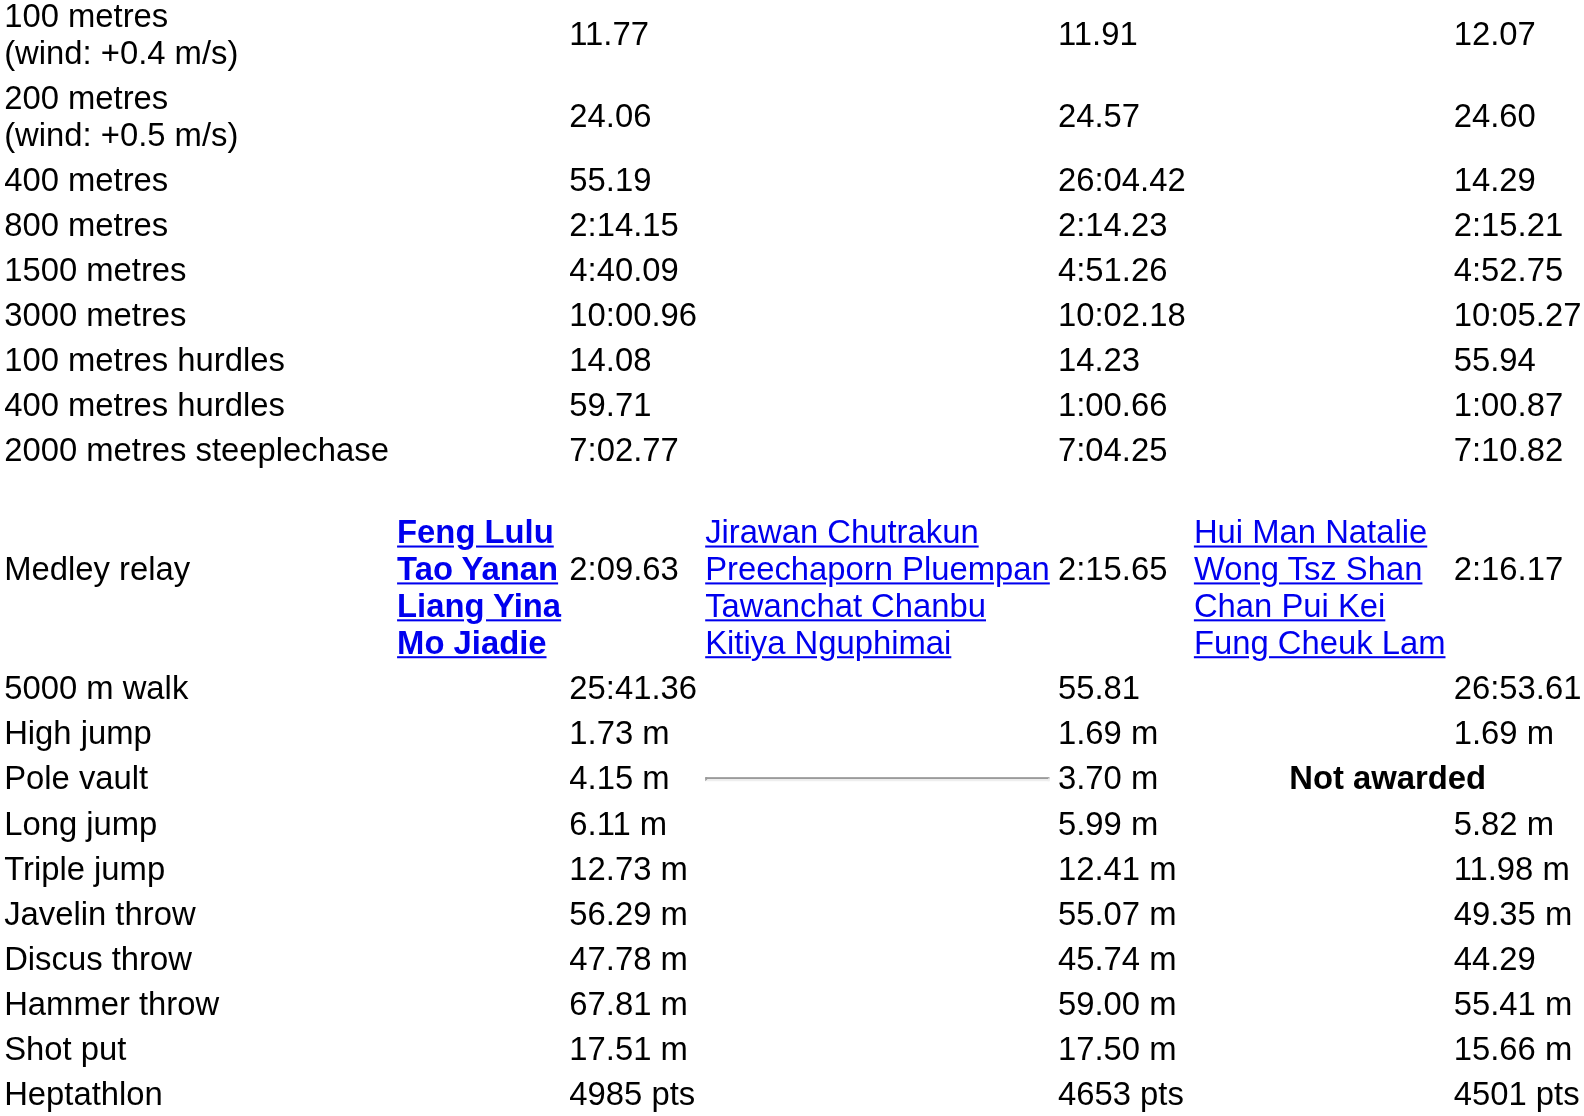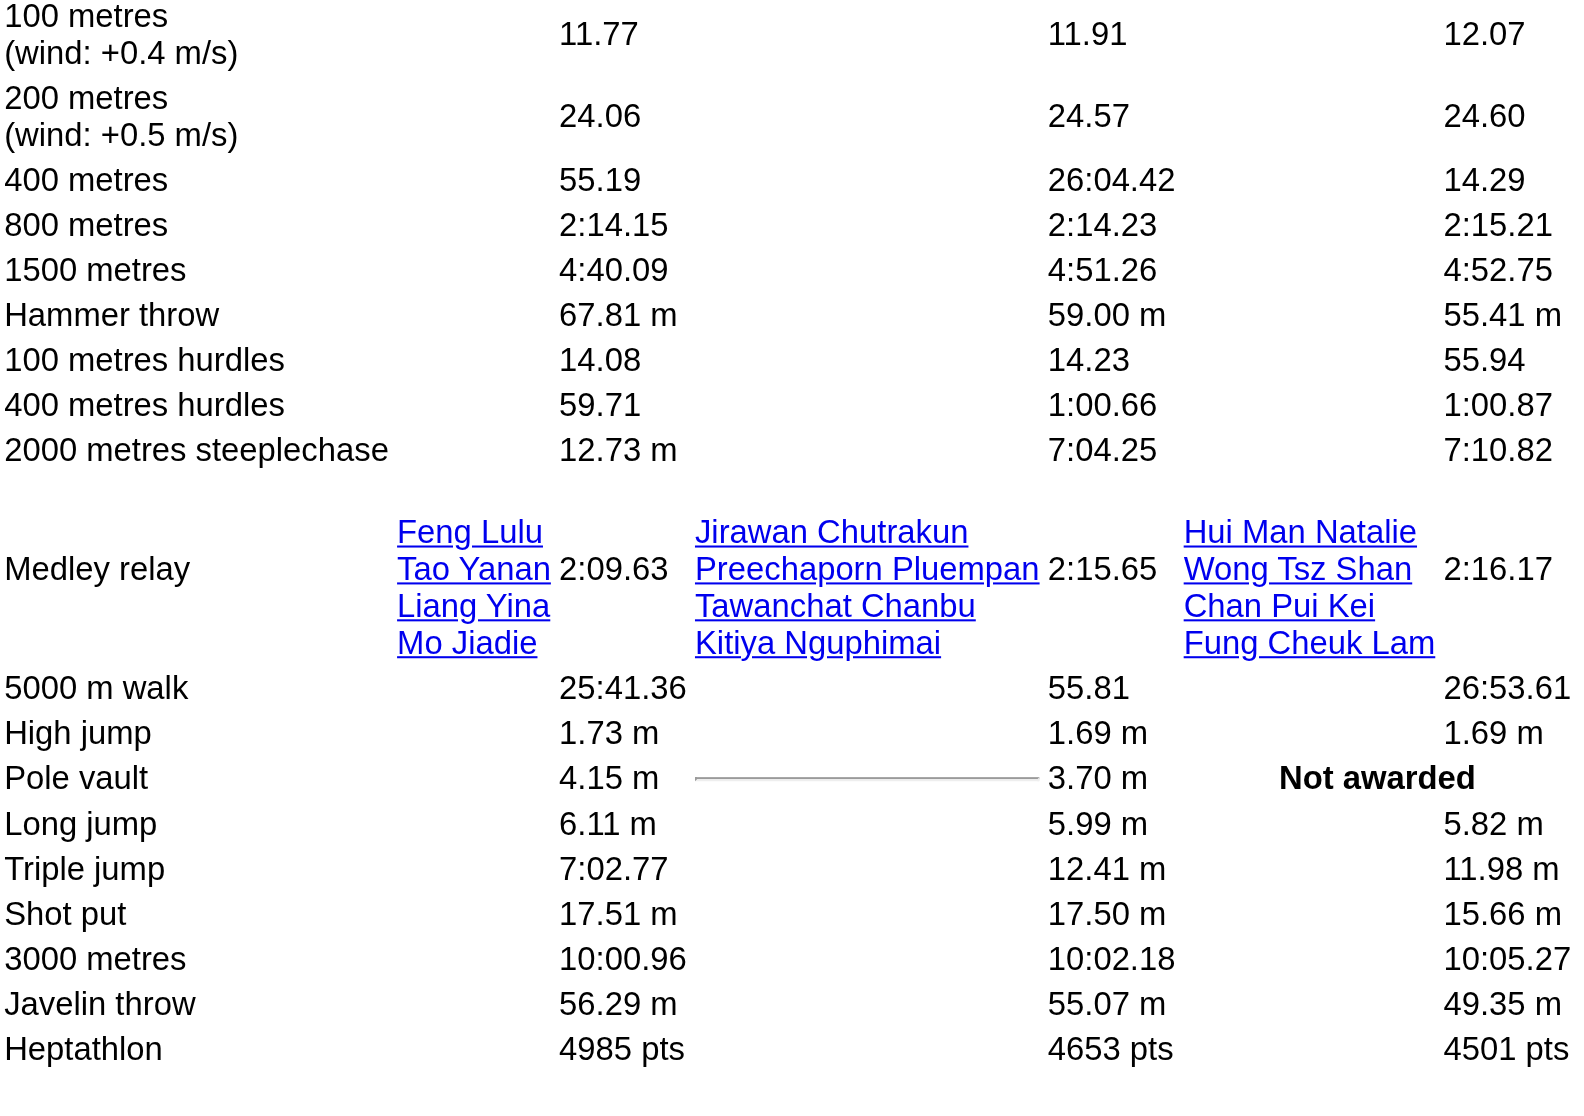 <table>
 <tr>
 <td>100 metres<br>(wind: +0.4 m/s)</td>
 <td></td>
 <td>11.77 </td>
 <td></td>
 <td>11.91</td>
 <td></td>
 <td>12.07</td>
 </tr>
 <tr>
 <td>200 metres<br>(wind: +0.5 m/s)</td>
 <td></td>
 <td>24.06 </td>
 <td></td>
 <td>24.57</td>
 <td></td>
 <td>24.60</td>
 </tr>
 <tr>
 <td>400 metres</td>
 <td></td>
 <td>55.19</td>
 <td></td>
 <td>26:04.42</td>
 <td></td>
 <td>14.29</td>
 </tr>
 <tr>
 <td>800 metres</td>
 <td></td>
 <td>2:14.15 </td>
 <td></td>
 <td>2:14.23</td>
 <td></td>
 <td>2:15.21</td>
 </tr>
 <tr>
 <td>1500 metres</td>
 <td></td>
 <td>4:40.09</td>
 <td></td>
 <td>4:51.26</td>
 <td></td>
 <td>4:52.75</td>
 </tr>
 <tr>
-<td>3000 metres</td>
+<td>Hammer throw</td>
 <td></td>
-<td>10:00.96</td>
+<td>67.81 m </td>
 <td></td>
-<td>10:02.18</td>
+<td>59.00 m</td>
 <td></td>
-<td>10:05.27</td>
+<td>55.41 m</td>
 </tr>
 <tr>
 <td>100 metres hurdles</td>
 <td></td>
 <td>14.08</td>
 <td></td>
 <td>14.23</td>
 <td></td>
 <td>55.94</td>
 </tr>
 <tr>
 <td>400 metres hurdles</td>
 <td></td>
 <td>59.71 </td>
 <td></td>
 <td>1:00.66</td>
 <td></td>
 <td>1:00.87</td>
 </tr>
 <tr>
 <td>2000 metres steeplechase</td>
 <td></td>
-<td>7:02.77</td>
+<td>12.73 m</td>
 <td></td>
 <td>7:04.25</td>
 <td></td>
 <td>7:10.82</td>
 </tr>
 <tr>
 <td>Medley relay</td>
-<td><strong><br><a href='#'>Feng Lulu</a><br><a href='#'>Tao Yanan</a><br><a href='#'>Liang Yina</a><br><a href='#'>Mo Jiadie</a></strong></td>
+<td><br><a href='#'>Feng Lulu</a><br><a href='#'>Tao Yanan</a><br><a href='#'>Liang Yina</a><br><a href='#'>Mo Jiadie</a></td>
 <td>2:09.63 </td>
 <td><br><a href='#'>Jirawan Chutrakun</a><br><a href='#'>Preechaporn Pluempan</a><br><a href='#'>Tawanchat Chanbu</a><br><a href='#'>Kitiya Nguphimai</a></td>
 <td>2:15.65</td>
 <td><br><a href='#'>Hui Man Natalie</a><br><a href='#'>Wong Tsz Shan</a><br><a href='#'>Chan Pui Kei</a><br><a href='#'>Fung Cheuk Lam</a></td>
 <td>2:16.17</td>
 </tr>
 <tr>
 <td>5000 m walk</td>
 <td></td>
 <td>25:41.36</td>
 <td></td>
 <td>55.81</td>
 <td></td>
 <td>26:53.61</td>
 </tr>
 <tr>
 <td>High jump</td>
 <td></td>
 <td>1.73 m</td>
 <td></td>
 <td>1.69 m</td>
 <td></td>
 <td>1.69 m</td>
 </tr>
 <tr>
 <td>Pole vault</td>
 <td></td>
 <td>4.15 m </td>
 <td><hr></td>
 <td>3.70 m</td>
 <th colspan=2>Not awarded</th>
 </tr>
 <tr>
 <td>Long jump</td>
 <td></td>
 <td>6.11 m </td>
 <td></td>
 <td>5.99 m</td>
 <td></td>
 <td>5.82 m</td>
 </tr>
 <tr>
 <td>Triple jump</td>
 <td></td>
-<td>12.73 m</td>
+<td>7:02.77</td>
 <td></td>
 <td>12.41 m</td>
 <td></td>
 <td>11.98 m</td>
+</tr>
+<tr>
+<td>Shot put</td>
+<td></td>
+<td>17.51 m </td>
+<td></td>
+<td>17.50 m</td>
+<td></td>
+<td>15.66 m</td>
+</tr>
+<tr>
+<td>3000 metres</td>
+<td></td>
+<td>10:00.96</td>
+<td></td>
+<td>10:02.18</td>
+<td></td>
+<td>10:05.27</td>
 </tr>
 <tr>
 <td>Javelin throw</td>
 <td></td>
 <td>56.29 m</td>
 <td></td>
 <td>55.07 m</td>
 <td></td>
 <td>49.35 m</td>
 </tr>
 <tr>
-<td>Discus throw</td>
-<td></td>
-<td>47.78 m </td>
-<td></td>
-<td>45.74 m</td>
-<td></td>
-<td>44.29</td>
-</tr>
-<tr>
-<td>Hammer throw</td>
-<td></td>
-<td>67.81 m </td>
-<td></td>
-<td>59.00 m</td>
-<td></td>
-<td>55.41 m</td>
-</tr>
-<tr>
-<td>Shot put</td>
-<td></td>
-<td>17.51 m </td>
-<td></td>
-<td>17.50 m</td>
-<td></td>
-<td>15.66 m</td>
-</tr>
-<tr>
 <td>Heptathlon</td>
 <td></td>
 <td>4985 pts </td>
 <td></td>
 <td>4653 pts</td>
 <td></td>
 <td>4501 pts</td>
 </tr>
 </table>
